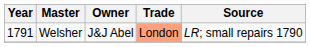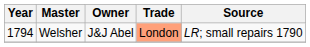 <table class=" wikitable">
 <tr>
 <th>Year</th>
 <th>Master</th>
 <th>Owner</th>
 <th>Trade</th>
 <th>Source</th>
 </tr>
 <tr>
-<td>1791</td>
+<td>1794</td>
 <td>Welsher</td>
 <td>J&J Abel</td>
 <td style="background: lightsalmon;">London</td>
 <td><em>LR</em>; small repairs 1790</td>
 </tr>
 <tr>
 </tr>
 </table>
